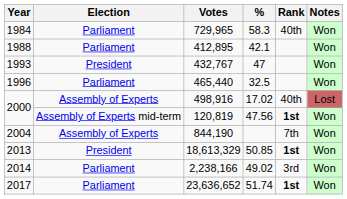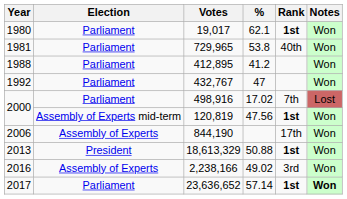 <table class="wikitable" style="text-align:center;">
 <tr>
 <th>Year</th>
 <th>Election</th>
 <th>Votes</th>
 <th>%</th>
 <th>Rank</th>
 <th>Notes</th>
 </tr>
 <tr>
-<td>1984</td>
+<td>1980</td>
+<td><a href='#'>Parliament</a></td>
+<td>19,017</td>
+<td>62.1</td>
+<td><strong>1st</strong></td>
+<td style="background-color:#CCFFCC">Won</td>
+</tr>
+<tr>
+<td>1981</td>
 <td><a href='#'>Parliament</a></td>
 <td>729,965</td>
-<td>58.3</td>
+<td>53.8</td>
 <td>40th</td>
 <td style="background-color:#CCFFCC">Won</td>
 </tr>
 <tr>
 <td>1988</td>
 <td><a href='#'>Parliament</a></td>
 <td> 412,895</td>
-<td> 42.1</td>
+<td> 41.2</td>
 <td></td>
 <td style="background-color:#CCFFCC">Won</td>
 </tr>
 <tr>
-<td>1993</td>
-<td><a href='#'>President</a></td>
+<td>1992</td>
+<td><a href='#'>Parliament</a></td>
 <td> 432,767</td>
 <td> 47</td>
 <td></td>
 <td style="background-color:#CCFFCC">Won</td>
 </tr>
 <tr>
-<td>1996</td>
+<td rowspan="2">2000</td>
 <td><a href='#'>Parliament</a></td>
-<td> 465,440</td>
-<td> 32.5</td>
-<td></td>
-<td style="background-color:#CCFFCC">Won</td>
-</tr>
-<tr>
-<td rowspan="2">2000</td>
-<td><a href='#'>Assembly of Experts</a></td>
 <td> 498,916</td>
 <td> 17.02</td>
-<td>40th</td>
+<td>7th</td>
 <td style="background-color:#C66">Lost</td>
 </tr>
 <tr>
 <td><a href='#'>Assembly of Experts</a> mid-term</td>
 <td>120,819</td>
 <td>47.56</td>
 <td><strong>1st</strong></td>
 <td style="background-color:#CCFFCC">Won</td>
 </tr>
 <tr>
-<td>2004</td>
+<td>2006</td>
 <td><a href='#'>Assembly of Experts</a></td>
 <td>844,190</td>
 <td></td>
-<td>7th</td>
+<td>17th</td>
 <td style="background-color:#CCFFCC">Won</td>
 </tr>
 <tr>
 <td>2013</td>
 <td><a href='#'>President</a></td>
 <td>18,613,329</td>
-<td>50.85</td>
+<td>50.88</td>
 <td><strong>1st</strong></td>
 <td style="background-color:#CCFFCC">Won</td>
 </tr>
 <tr>
-<td>2014</td>
-<td><a href='#'>Parliament</a></td>
+<td>2016</td>
+<td><a href='#'>Assembly of Experts</a></td>
 <td> 2,238,166</td>
 <td> 49.02</td>
 <td>3rd</td>
 <td style="background-color:#CCFFCC">Won</td>
 </tr>
 <tr>
 <td>2017</td>
 <td><a href='#'>Parliament</a></td>
 <td> 23,636,652</td>
-<td> 51.74</td>
+<td> 57.14</td>
 <td><strong>1st</strong></td>
-<td style="background-color:#CCFFCC">Won</td>
+<td style="background-color:#CCFFCC"><strong>Won</strong></td>
 </tr>
 </table>
